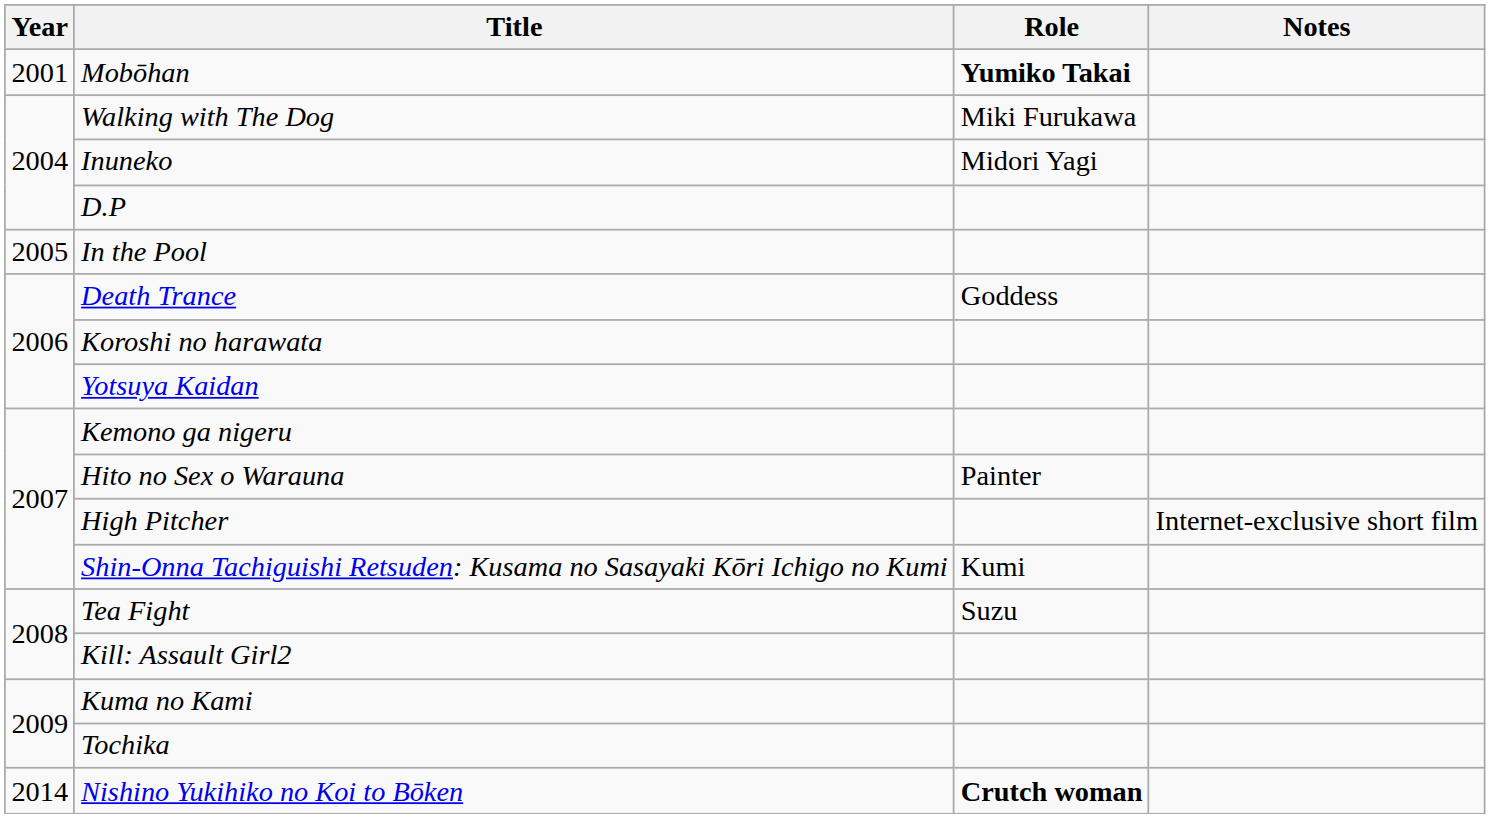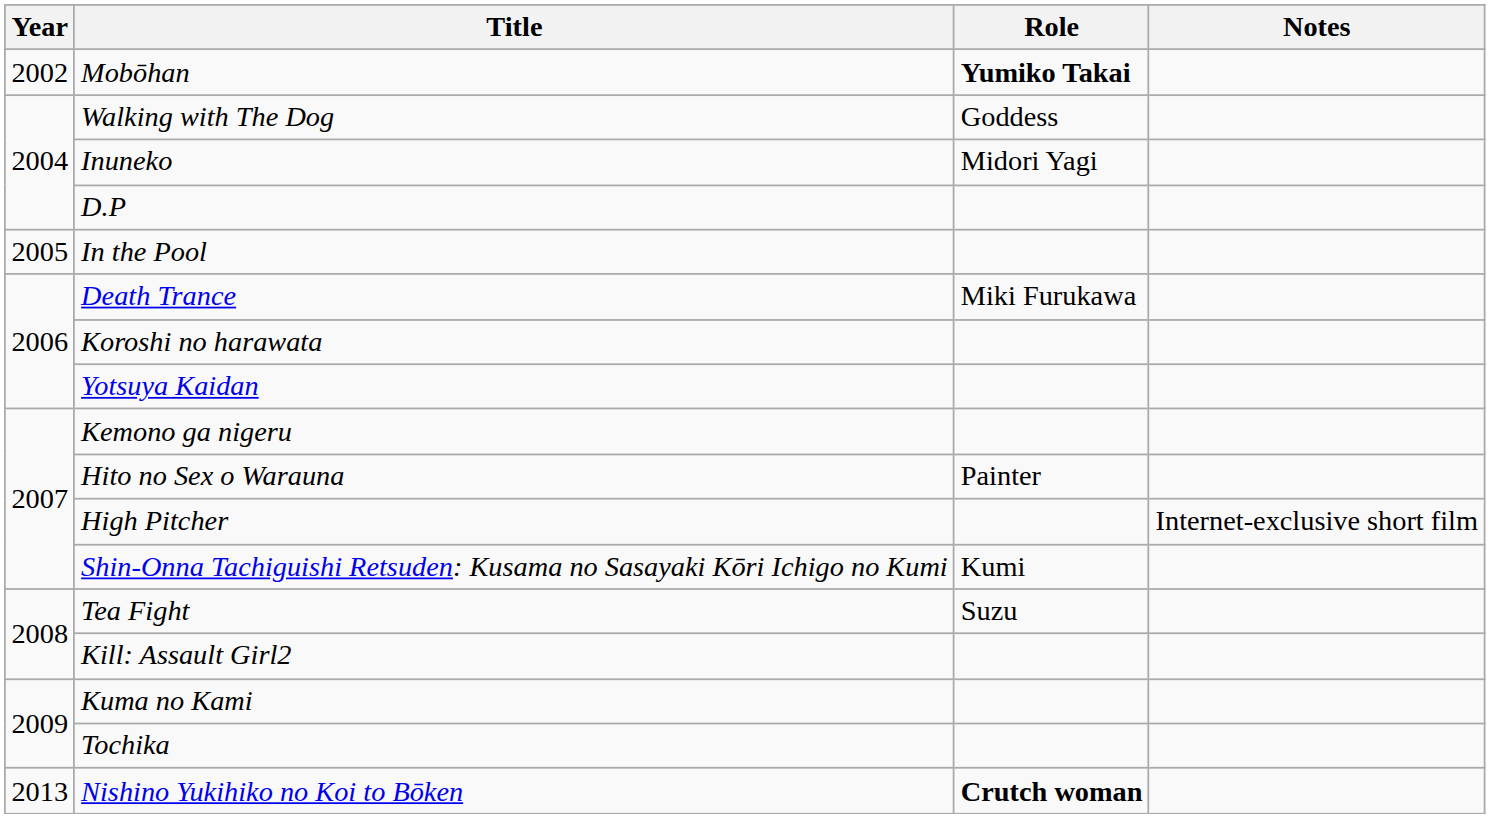 <table class="wikitable">
 <tr>
 <th>Year</th>
 <th>Title</th>
 <th>Role</th>
 <th>Notes</th>
 </tr>
 <tr>
-<td>2001</td>
+<td>2002</td>
 <td><em>Mobōhan</em></td>
 <td><strong>Yumiko Takai</strong></td>
 <td></td>
 </tr>
 <tr>
 <td rowspan="3">2004</td>
 <td><em>Walking with The Dog</em></td>
-<td>Miki Furukawa</td>
+<td>Goddess</td>
 <td></td>
 </tr>
 <tr>
 <td><em>Inuneko</em></td>
 <td>Midori Yagi</td>
 <td></td>
 </tr>
 <tr>
 <td><em>D.P</em></td>
 <td></td>
 <td></td>
 </tr>
 <tr>
 <td>2005</td>
 <td><em>In the Pool</em></td>
 <td></td>
 <td></td>
 </tr>
 <tr>
 <td rowspan="3">2006</td>
 <td><em><a href='#'>Death Trance</a></em></td>
-<td>Goddess</td>
+<td>Miki Furukawa</td>
 <td></td>
 </tr>
 <tr>
 <td><em>Koroshi no harawata</em></td>
 <td></td>
 <td></td>
 </tr>
 <tr>
 <td><em><a href='#'>Yotsuya Kaidan</a></em></td>
 <td></td>
 <td></td>
 </tr>
 <tr>
 <td rowspan="4">2007</td>
 <td><em>Kemono ga nigeru</em></td>
 <td></td>
 <td></td>
 </tr>
 <tr>
 <td><em>Hito no Sex o Warauna</em></td>
 <td>Painter</td>
 <td></td>
 </tr>
 <tr>
 <td><em>High Pitcher</em></td>
 <td></td>
 <td>Internet-exclusive short film</td>
 </tr>
 <tr>
 <td><em><a href='#'>Shin-Onna Tachiguishi Retsuden</a>: Kusama no Sasayaki Kōri Ichigo no Kumi</em></td>
 <td>Kumi</td>
 <td></td>
 </tr>
 <tr>
 <td rowspan="2">2008</td>
 <td><em>Tea Fight</em></td>
 <td>Suzu</td>
 <td></td>
 </tr>
 <tr>
 <td><em>Kill: Assault Girl2</em></td>
 <td></td>
 <td></td>
 </tr>
 <tr>
 <td rowspan="2">2009</td>
 <td><em>Kuma no Kami</em></td>
 <td></td>
 <td></td>
 </tr>
 <tr>
 <td><em>Tochika</em></td>
 <td></td>
 <td></td>
 </tr>
 <tr>
-<td>2014</td>
+<td>2013</td>
 <td><em><a href='#'>Nishino Yukihiko no Koi to Bōken</a></em></td>
 <td><strong>Crutch woman</strong></td>
 <td></td>
 </tr>
 </table>
